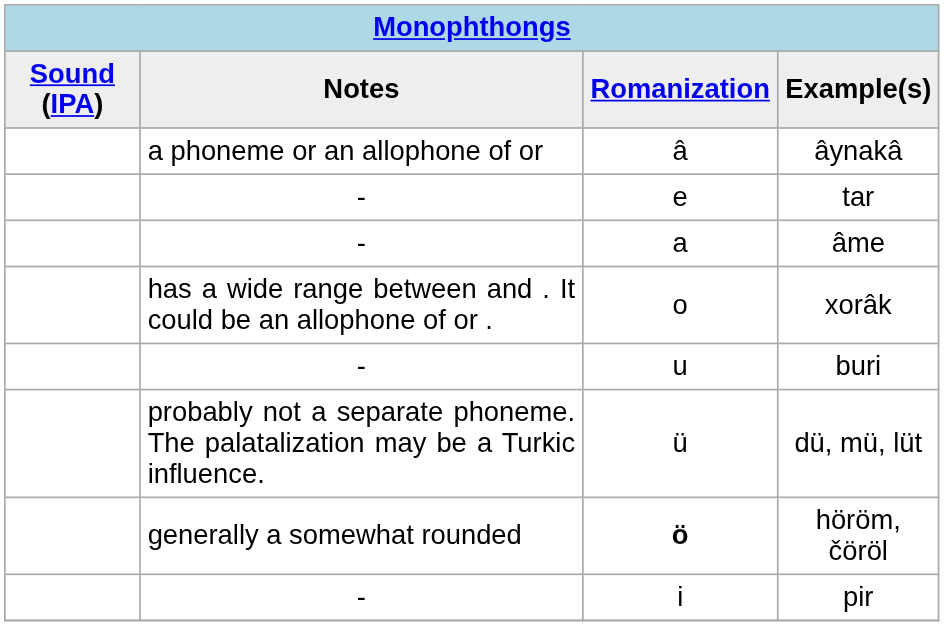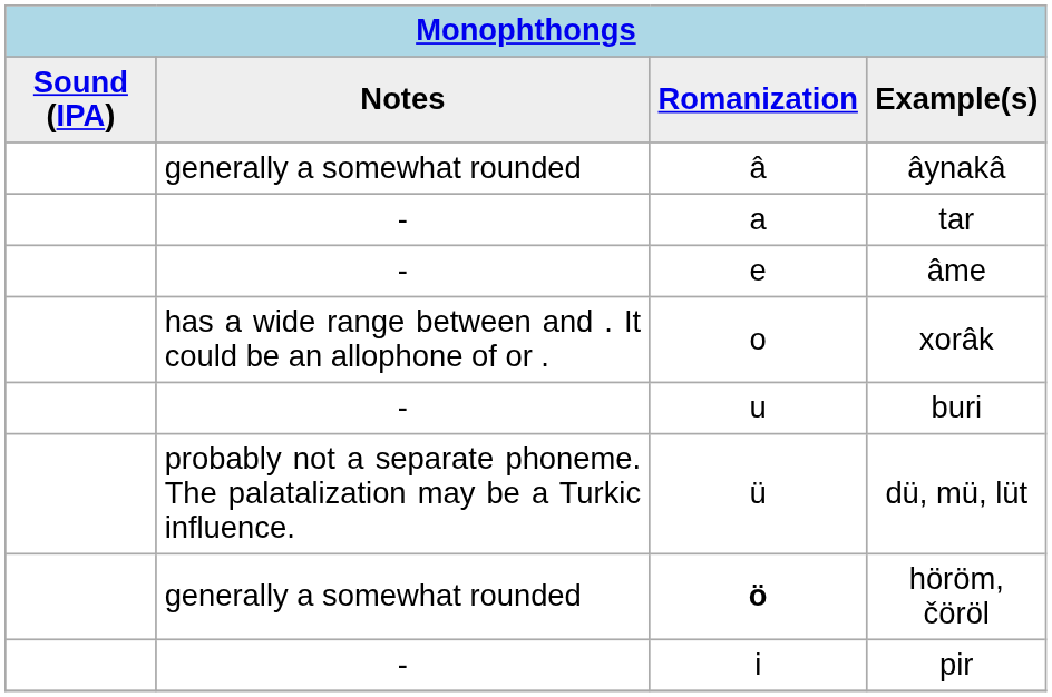 <table border="1" cellpadding="4" cellspacing="0" style="border:1px solid #aaa; border-collapse:collapse; text-align: center;">
 <tr bgcolor="#ADD8E6">
 <th colspan="4"><strong><a href='#'>Monophthongs</a></strong></th>
 </tr>
 <tr style="background:#eeeeee;">
 <th width="70"><a href='#'>Sound</a> (<a href='#'>IPA</a>)</th>
 <th width="250">Notes</th>
 <th width="70"><a href='#'>Romanization</a></th>
 <th width="70">Example(s)</th>
 </tr>
 <tr>
 <td></td>
-<td style="text-align: justify;">a phoneme or an allophone of  or </td>
+<td style="text-align: justify;">generally a somewhat rounded </td>
 <td>â</td>
 <td>âynakâ</td>
 </tr>
 <tr>
 <td></td>
 <td>-</td>
-<td>e</td>
+<td>a</td>
 <td>tar</td>
 </tr>
 <tr>
 <td></td>
 <td>-</td>
-<td>a</td>
+<td>e</td>
 <td>âme</td>
 </tr>
 <tr>
 <td></td>
 <td style="text-align: justify;">has a wide range between  and . It could be an allophone of  or .</td>
 <td>o</td>
 <td>xorâk</td>
 </tr>
 <tr>
 <td></td>
 <td>-</td>
 <td>u</td>
 <td>buri</td>
 </tr>
 <tr>
 <td></td>
 <td style="text-align: justify;">probably not a separate phoneme. The palatalization may be a Turkic influence.</td>
 <td>ü</td>
 <td>dü, mü, lüt</td>
 </tr>
 <tr>
 <td></td>
 <td style="text-align: justify;">generally a somewhat rounded </td>
 <td><strong>ö</strong></td>
 <td>höröm, čöröl</td>
 </tr>
 <tr>
 <td></td>
 <td>-</td>
 <td>i</td>
 <td>pir</td>
 </tr>
 <tr>
 </tr>
 </table>
